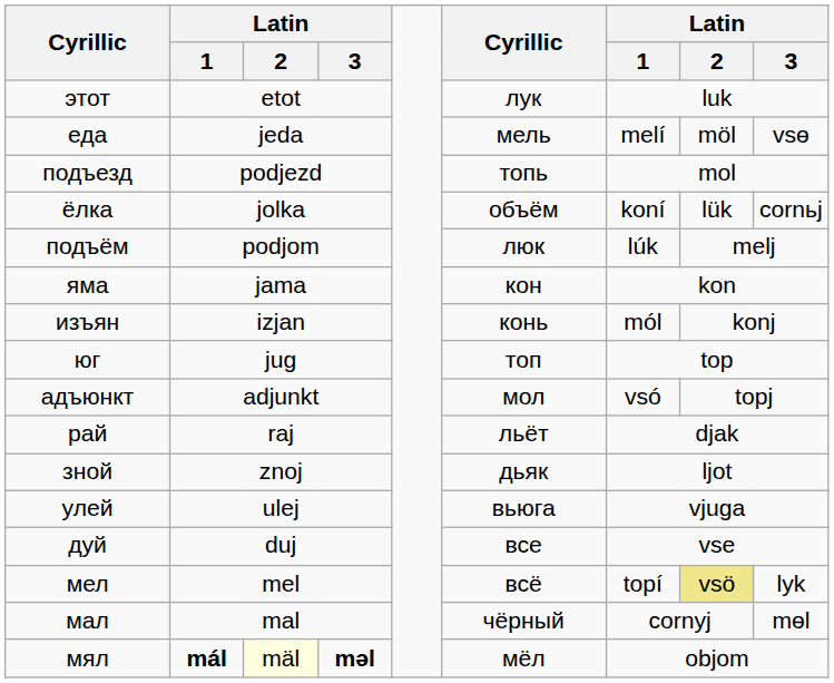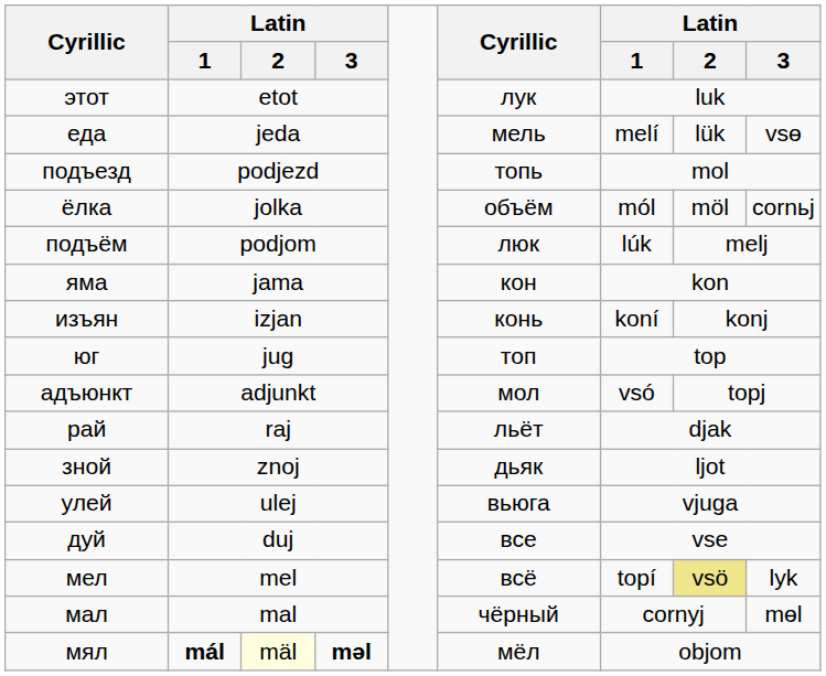 <table class="wikitable" style="text-align: center">
 <tr>
 <th rowspan="2" width="20%">Cyrillic</th>
 <th colspan="3">Latin</th>
 <td rowspan="18" width="6%"></td>
 <th rowspan="2" width="20%">Cyrillic</th>
 <th colspan="3">Latin</th>
 </tr>
 <tr>
 <th width="9%">1</th>
 <th width="9%">2</th>
 <th width="9%">3</th>
 <th width="9%">1</th>
 <th width="9%">2</th>
 <th width="9%">3</th>
 </tr>
 <tr>
 <td>этот</td>
 <td colspan="3">etot</td>
 <td>лук</td>
 <td colspan="3">luk</td>
 </tr>
 <tr>
 <td>еда</td>
 <td colspan="3">jeda</td>
 <td>мель</td>
 <td>melí</td>
-<td>möl</td>
+<td>lük</td>
 <td>vsɵ</td>
 </tr>
 <tr>
 <td>подъезд</td>
 <td colspan="3">podjezd</td>
 <td>топь</td>
 <td colspan="3">mol</td>
 </tr>
 <tr>
 <td>ёлка</td>
 <td colspan="3">jolka</td>
 <td>объём</td>
-<td>koní</td>
-<td>lük</td>
+<td>mól</td>
+<td>möl</td>
 <td>cornьj</td>
 </tr>
 <tr>
 <td>подъём</td>
 <td colspan="3">podjom</td>
 <td>люк</td>
 <td>lúk</td>
 <td colspan="2">melj</td>
 </tr>
 <tr>
 <td>яма</td>
 <td colspan="3">jama</td>
 <td>кон</td>
 <td colspan="3">kon</td>
 </tr>
 <tr>
 <td>изъян</td>
 <td colspan="3">izjan</td>
 <td>конь</td>
-<td>mól</td>
+<td>koní</td>
 <td colspan="2">konj</td>
 </tr>
 <tr>
 <td>юг</td>
 <td colspan="3">jug</td>
 <td>топ</td>
 <td colspan="3">top</td>
 </tr>
 <tr>
 <td>адъюнкт</td>
 <td colspan="3">adjunkt</td>
 <td>мол</td>
 <td>vsó</td>
 <td colspan="2">topj</td>
 </tr>
 <tr>
 <td>рай</td>
 <td colspan="3">raj</td>
 <td>льёт</td>
 <td colspan="3">djak</td>
 </tr>
 <tr>
 <td>зной</td>
 <td colspan="3">znoj</td>
 <td>дьяк</td>
 <td colspan="3">ljot</td>
 </tr>
 <tr>
 <td>улей</td>
 <td colspan="3">ulej</td>
 <td>вьюга</td>
 <td colspan="3">vjuga</td>
 </tr>
 <tr>
 <td>дуй</td>
 <td colspan="3">duj</td>
 <td>все</td>
 <td colspan="3">vse</td>
 </tr>
 <tr>
 <td>мел</td>
 <td colspan="3">mel</td>
 <td>всё</td>
 <td>topí</td>
 <td style="background: khaki;">vsö</td>
 <td>lyk</td>
 </tr>
 <tr>
 <td>мал</td>
 <td colspan="3">mal</td>
 <td>чёрный</td>
 <td colspan="2">cornyj</td>
 <td>mɵl</td>
 </tr>
 <tr>
 <td>мял</td>
 <td><strong>mál</strong></td>
 <td style="background: lightyellow;">mäl</td>
 <td><strong>məl</strong></td>
 <td>мёл</td>
 <td colspan="3">objom</td>
 </tr>
 </table>
